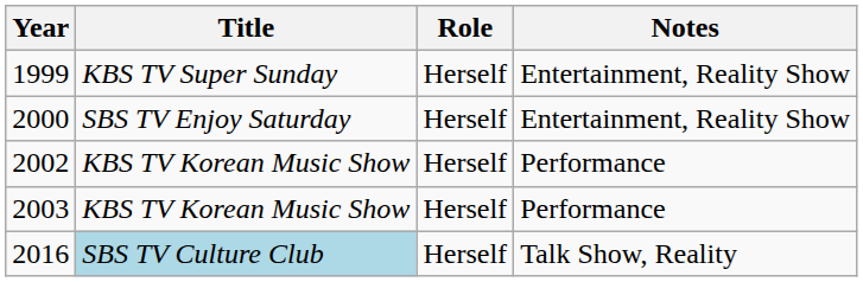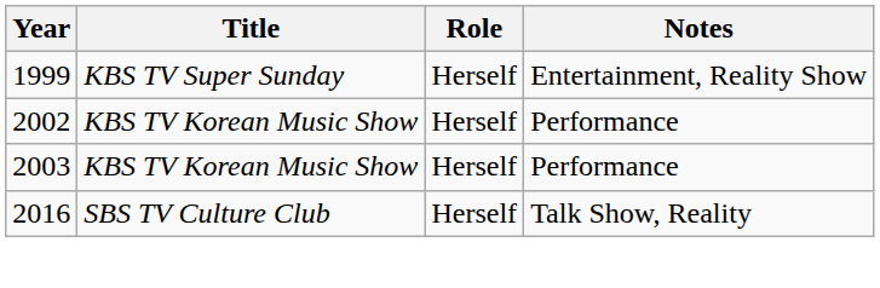 <table class="wikitable sortable">
 <tr>
 <th>Year</th>
 <th>Title</th>
 <th>Role</th>
 <th>Notes</th>
 </tr>
 <tr>
 <td>1999</td>
 <td><em>KBS TV Super Sunday</em></td>
-<td>Herself</td>
-<td>Entertainment, Reality Show</td>
-</tr>
-<tr>
-<td>2000</td>
-<td><em>SBS TV Enjoy Saturday</em></td>
 <td>Herself</td>
 <td>Entertainment, Reality Show</td>
 </tr>
 <tr>
 <td>2002</td>
 <td><em>KBS TV Korean Music Show</em></td>
 <td>Herself</td>
 <td>Performance</td>
 </tr>
 <tr>
 <td>2003</td>
 <td><em>KBS TV Korean Music Show</em></td>
 <td>Herself</td>
 <td>Performance</td>
 </tr>
 <tr>
 <td>2016</td>
-<td style="background: lightblue;"><em>SBS TV Culture Club</em></td>
+<td><em>SBS TV Culture Club</em></td>
 <td>Herself</td>
 <td>Talk Show, Reality</td>
 </tr>
 </table>
